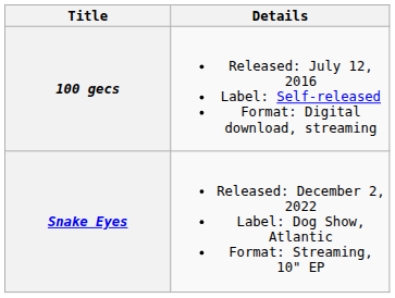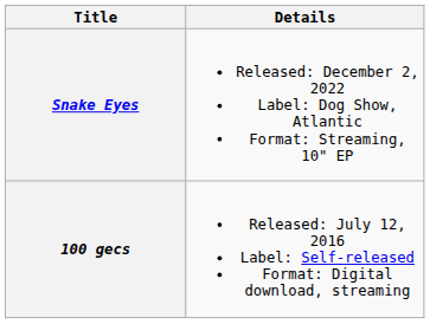 <table class="wikitable plainrowheaders" style="text-align:center;" border="1">
 <tr>
 <th scope="col" style="width:12em;">Title</th>
 <th scope="col" style="width:16em;">Details</th>
 </tr>
 <tr>
+<th scope="row"><em><a href='#'>Snake Eyes</a></em></th>
+<td><br><ul><li>Released: December 2, 2022</li><li>Label: Dog Show, Atlantic</li><li>Format: Streaming, 10" EP</li></ul></td>
+</tr>
+<tr>
 <th scope="row"><em>100 gecs</em></th>
 <td><br><ul><li>Released: July 12, 2016</li><li>Label: <a href='#'>Self-released</a></li><li>Format: Digital download, streaming</li></ul></td>
 </tr>
-<tr>
-<th scope="row"><em><a href='#'>Snake Eyes</a></em></th>
-<td><br><ul><li>Released: December 2, 2022</li><li>Label: Dog Show, Atlantic</li><li>Format: Streaming, 10" EP</li></ul></td>
-</tr>
 </table>
